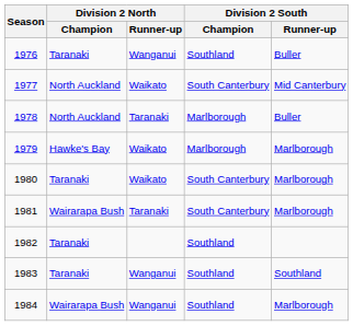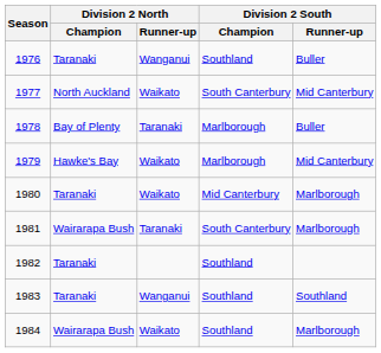 <table class="wikitable sortable" style="text-align:left; font-size:95%;">
 <tr>
 <th rowspan="2">Season</th>
 <th colspan="2">Division 2 North</th>
 <th colspan="2">Division 2 South</th>
 </tr>
 <tr>
 <th>Champion</th>
 <th>Runner-up</th>
 <th>Champion</th>
 <th>Runner-up</th>
 </tr>
 <tr style=height:3em>
 <td style="text-align: center;"><a href='#'>1976</a></td>
 <td><a href='#'>Taranaki</a></td>
 <td><a href='#'>Wanganui</a></td>
 <td><a href='#'>Southland</a></td>
 <td><a href='#'>Buller</a></td>
 </tr>
 <tr style=height:3em>
 <td style="text-align: center;"><a href='#'>1977</a></td>
 <td><a href='#'>North Auckland</a></td>
 <td><a href='#'>Waikato</a></td>
 <td><a href='#'>South Canterbury</a></td>
 <td><a href='#'>Mid Canterbury</a></td>
 </tr>
 <tr style=height:3em>
 <td style="text-align: center;"><a href='#'>1978</a></td>
-<td><a href='#'>North Auckland</a></td>
+<td><a href='#'>Bay of Plenty</a></td>
 <td><a href='#'>Taranaki</a></td>
 <td><a href='#'>Marlborough</a></td>
 <td><a href='#'>Buller</a></td>
 </tr>
 <tr style=height:3em>
 <td style="text-align: center;"><a href='#'>1979</a></td>
 <td><a href='#'>Hawke's Bay</a></td>
 <td><a href='#'>Waikato</a></td>
 <td><a href='#'>Marlborough</a></td>
-<td><a href='#'>Marlborough</a></td>
+<td><a href='#'>Mid Canterbury</a></td>
 </tr>
 <tr style=height:3em>
 <td style="text-align: center;">1980</td>
 <td><a href='#'>Taranaki</a></td>
 <td><a href='#'>Waikato</a></td>
-<td><a href='#'>South Canterbury</a></td>
+<td><a href='#'>Mid Canterbury</a></td>
 <td><a href='#'>Marlborough</a></td>
 </tr>
 <tr style=height:3em>
 <td style="text-align: center;">1981</td>
 <td><a href='#'>Wairarapa Bush</a></td>
 <td><a href='#'>Taranaki</a></td>
 <td><a href='#'>South Canterbury</a></td>
 <td><a href='#'>Marlborough</a></td>
 </tr>
 <tr style=height:3em>
 <td style="text-align: center;">1982</td>
 <td><a href='#'>Taranaki</a></td>
 <td></td>
 <td><a href='#'>Southland</a></td>
 <td></td>
 </tr>
 <tr style=height:3em>
 <td style="text-align: center;">1983</td>
 <td><a href='#'>Taranaki</a></td>
 <td><a href='#'>Wanganui</a></td>
 <td><a href='#'>Southland</a></td>
 <td><a href='#'>Southland</a></td>
 </tr>
 <tr style=height:3em>
 <td style="text-align: center;">1984</td>
 <td><a href='#'>Wairarapa Bush</a></td>
-<td><a href='#'>Wanganui</a></td>
+<td><a href='#'>Waikato</a></td>
 <td><a href='#'>Southland</a></td>
 <td><a href='#'>Marlborough</a></td>
 </tr>
 </table>
